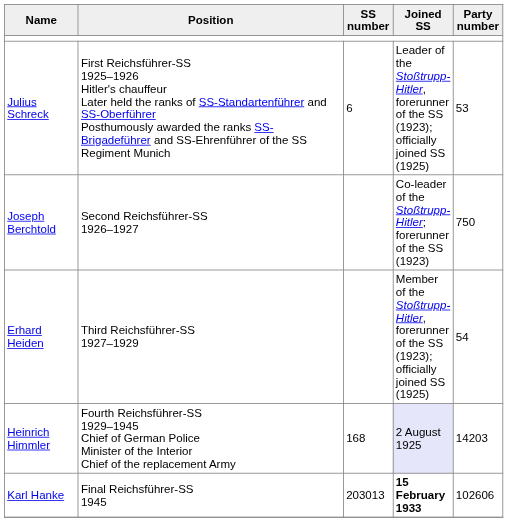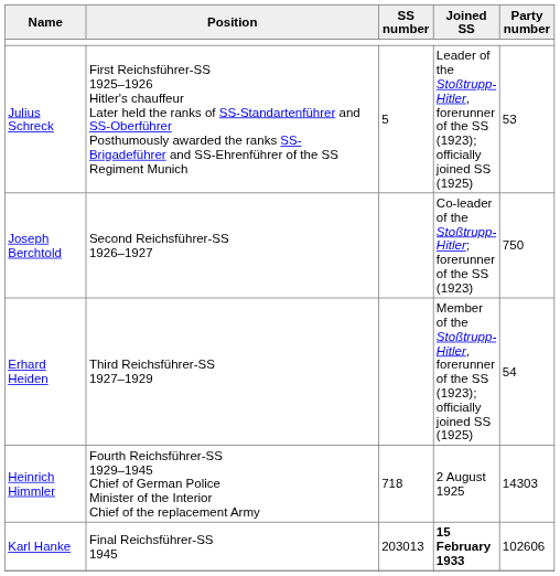 <table align="center" border="1" cellpadding="3" cellspacing="0" style="font-size: 90%; border: gray solid 1px; border-collapse: collapse; text-align: middle; width: 100%">
 <tr>
 <th bgcolor="#efefef" style="width: 15%">Name</th>
 <th bgcolor="#efefef" style="width: 55%">Position</th>
 <th bgcolor="#efefef" style="width: 10%">SS number</th>
 <th bgcolor="#efefef" style="width: 10%">Joined SS</th>
 <th bgcolor="#efefef" style="width: 10%">Party number</th>
 </tr>
 <tr>
 <td colspan=5></td>
 </tr>
 <tr>
 <td><a href='#'>Julius Schreck</a></td>
 <td>First Reichsführer-SS<br>1925–1926<br>Hitler's chauffeur<br>Later held the ranks of <a href='#'>SS-Standartenführer</a> and <a href='#'>SS-Oberführer</a><br>Posthumously awarded the ranks <a href='#'>SS-Brigadeführer</a> and SS-Ehrenführer of the SS Regiment Munich</td>
-<td>6</td>
+<td>5</td>
 <td>Leader of the <em><a href='#'>Stoßtrupp-Hitler</a></em>, forerunner of the SS (1923); officially joined SS (1925)</td>
 <td>53</td>
 </tr>
 <tr>
 <td><a href='#'>Joseph Berchtold</a></td>
 <td>Second Reichsführer-SS<br>1926–1927</td>
 <td></td>
 <td>Co-leader of the <em><a href='#'>Stoßtrupp-Hitler</a></em>; forerunner of the SS (1923)</td>
 <td>750</td>
 </tr>
 <tr>
 <td><a href='#'>Erhard Heiden</a></td>
 <td>Third Reichsführer-SS<br>1927–1929</td>
 <td></td>
 <td>Member of the <em><a href='#'>Stoßtrupp-Hitler</a></em>, forerunner of the SS (1923); officially joined SS (1925)</td>
 <td>54</td>
 </tr>
 <tr>
 <td><a href='#'>Heinrich Himmler</a></td>
 <td>Fourth Reichsführer-SS<br>1929–1945<br>Chief of German Police<br>Minister of the Interior<br>Chief of the replacement Army</td>
-<td>168</td>
-<td style="background: lavender;">2 August 1925</td>
-<td>14203</td>
+<td>718</td>
+<td>2 August 1925</td>
+<td>14303</td>
 </tr>
 <tr>
 <td><a href='#'>Karl Hanke</a></td>
 <td>Final Reichsführer-SS<br>1945</td>
 <td>203013</td>
 <td><strong>15 February 1933</strong></td>
 <td>102606</td>
 </tr>
 <tr>
 </tr>
 </table>
